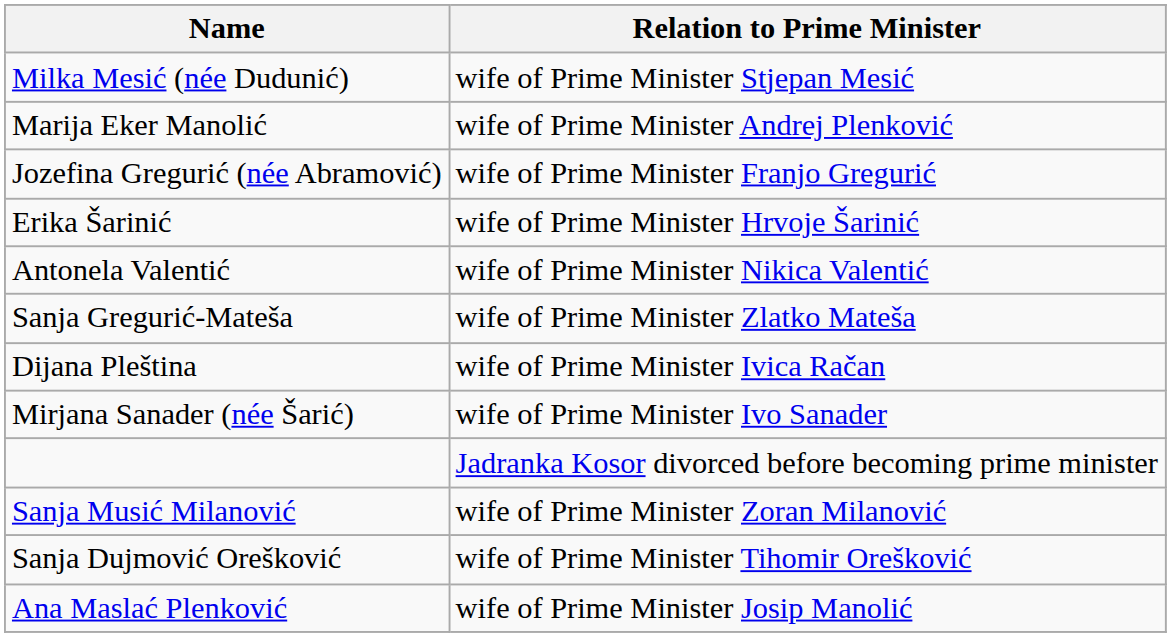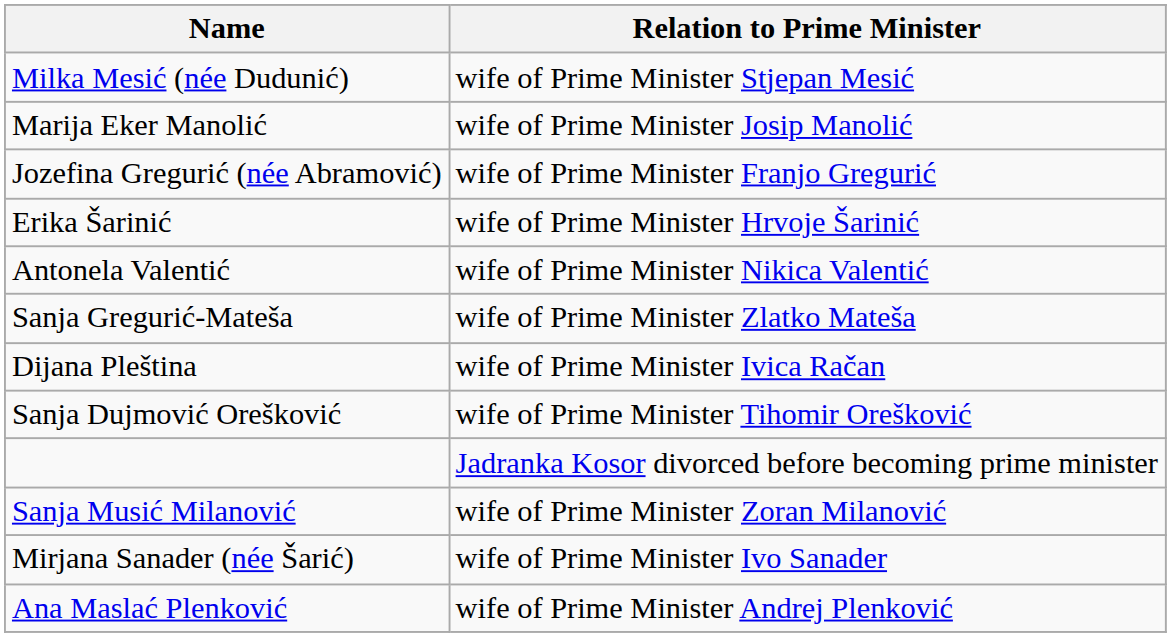 <table class="wikitable">
 <tr>
 <th>Name</th>
 <th>Relation to Prime Minister</th>
 </tr>
 <tr>
 <td><a href='#'>Milka Mesić</a> (<a href='#'>née</a> Dudunić)</td>
 <td>wife of Prime Minister <a href='#'>Stjepan Mesić</a></td>
 </tr>
 <tr>
 <td>Marija Eker Manolić</td>
-<td>wife of Prime Minister <a href='#'>Andrej Plenković</a></td>
+<td>wife of Prime Minister <a href='#'>Josip Manolić</a></td>
 </tr>
 <tr>
 <td>Jozefina Gregurić (<a href='#'>née</a> Abramović)</td>
 <td>wife of Prime Minister <a href='#'>Franjo Gregurić</a></td>
 </tr>
 <tr>
 <td>Erika Šarinić</td>
 <td>wife of Prime Minister <a href='#'>Hrvoje Šarinić</a></td>
 </tr>
 <tr>
 <td>Antonela Valentić</td>
 <td>wife of Prime Minister <a href='#'>Nikica Valentić</a></td>
 </tr>
 <tr>
 <td>Sanja Gregurić-Mateša</td>
 <td>wife of Prime Minister <a href='#'>Zlatko Mateša</a></td>
 </tr>
 <tr>
 <td>Dijana Pleština</td>
 <td>wife of Prime Minister <a href='#'>Ivica Račan</a></td>
 </tr>
 <tr>
-<td>Mirjana Sanader (<a href='#'>née</a> Šarić)</td>
-<td>wife of Prime Minister <a href='#'>Ivo Sanader</a></td>
+<td>Sanja Dujmović Orešković</td>
+<td>wife of Prime Minister <a href='#'>Tihomir Orešković</a></td>
 </tr>
 <tr>
 <td></td>
 <td><a href='#'>Jadranka Kosor</a> divorced before becoming prime minister</td>
 </tr>
 <tr>
 <td><a href='#'>Sanja Musić Milanović</a></td>
 <td>wife of Prime Minister <a href='#'>Zoran Milanović</a></td>
 </tr>
 <tr>
-<td>Sanja Dujmović Orešković</td>
-<td>wife of Prime Minister <a href='#'>Tihomir Orešković</a></td>
+<td>Mirjana Sanader (<a href='#'>née</a> Šarić)</td>
+<td>wife of Prime Minister <a href='#'>Ivo Sanader</a></td>
 </tr>
 <tr>
 <td><a href='#'>Ana Maslać Plenković</a></td>
-<td>wife of Prime Minister <a href='#'>Josip Manolić</a></td>
+<td>wife of Prime Minister <a href='#'>Andrej Plenković</a></td>
 </tr>
 </table>
